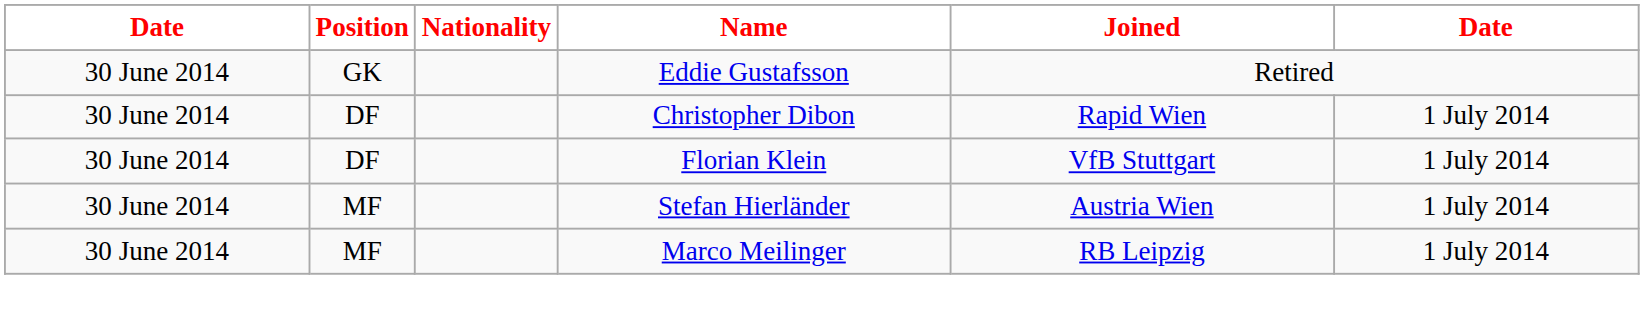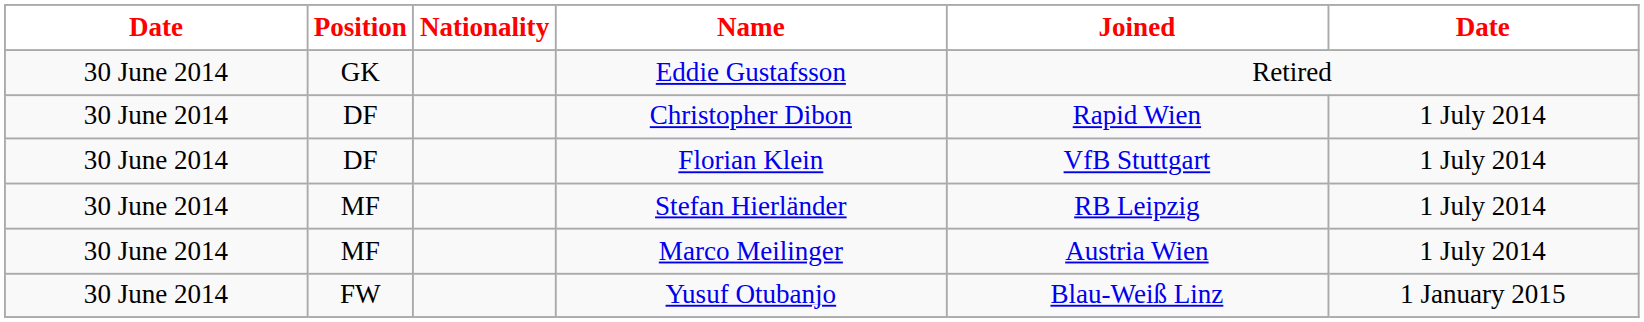 <table class="wikitable"  style="text-align:center; font-size:90%; ">
 <tr>
 <th style="background:#FFFFFF; color:#FF0000; width:200px;">Date</th>
 <th style="background:#FFFFFF; color:#FF0000; width:50px;">Position</th>
 <th style="background:#FFFFFF; color:#FF0000; width:50px;">Nationality</th>
 <th style="background:#FFFFFF; color:#FF0000; width:250px;">Name</th>
 <th style="background:#FFFFFF; color:#FF0000; width:250px;">Joined</th>
 <th style="background:#FFFFFF; color:#FF0000; width:200px;">Date</th>
 </tr>
 <tr>
 <td>30 June 2014</td>
 <td>GK</td>
 <td></td>
 <td><a href='#'>Eddie Gustafsson</a></td>
 <td colspan="2">Retired</td>
 </tr>
 <tr>
 <td>30 June 2014</td>
 <td>DF</td>
 <td></td>
 <td><a href='#'>Christopher Dibon</a></td>
 <td><a href='#'>Rapid Wien</a></td>
 <td>1 July 2014</td>
 </tr>
 <tr>
 <td>30 June 2014</td>
 <td>DF</td>
 <td></td>
 <td><a href='#'>Florian Klein</a></td>
 <td><a href='#'>VfB Stuttgart</a></td>
 <td>1 July 2014</td>
 </tr>
 <tr>
 <td>30 June 2014</td>
 <td>MF</td>
 <td></td>
 <td><a href='#'>Stefan Hierländer</a></td>
-<td><a href='#'>Austria Wien</a></td>
+<td><a href='#'>RB Leipzig</a></td>
 <td>1 July 2014</td>
 </tr>
 <tr>
 <td>30 June 2014</td>
 <td>MF</td>
 <td></td>
 <td><a href='#'>Marco Meilinger</a></td>
-<td><a href='#'>RB Leipzig</a></td>
+<td><a href='#'>Austria Wien</a></td>
 <td>1 July 2014</td>
 </tr>
+<tr>
+<td>30 June 2014</td>
+<td>FW</td>
+<td></td>
+<td><a href='#'>Yusuf Otubanjo</a></td>
+<td><a href='#'>Blau-Weiß Linz</a></td>
+<td>1 January 2015</td>
+</tr>
 </table>
